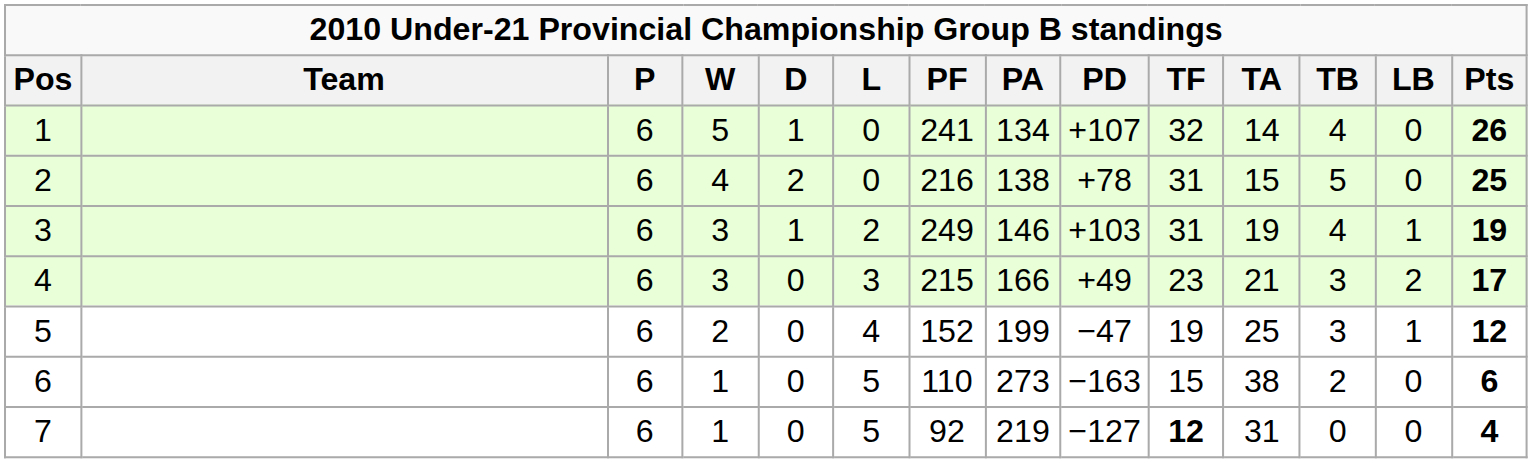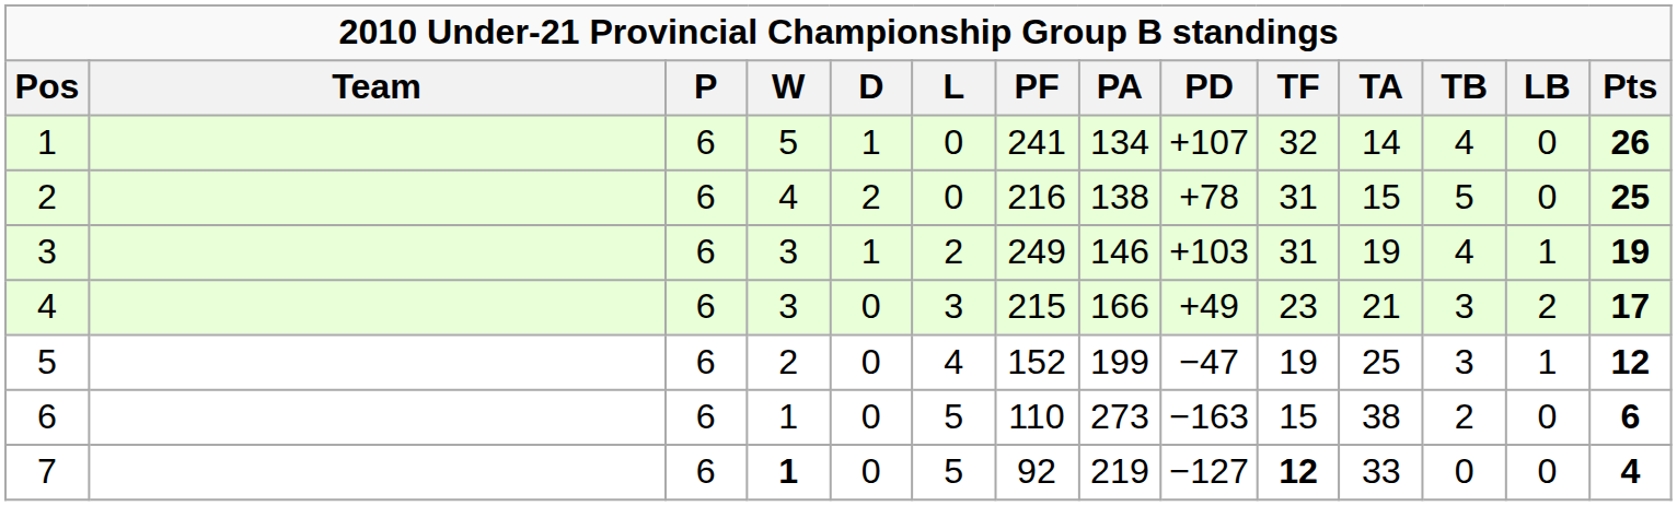 <table class="wikitable" style="text-align:center; line-height:110%; font-size:100%; width:60%;">
 <tr>
 <td colspan="14" cellpadding="0" cellspacing="0"><strong>2010 Under-21 Provincial Championship Group B standings</strong></td>
 </tr>
 <tr>
 <th style="width:5%;">Pos</th>
 <th style="width:35%;">Team</th>
 <th style="width:5%;">P</th>
 <th style="width:5%;">W</th>
 <th style="width:5%;">D</th>
 <th style="width:5%;">L</th>
 <th style="width:5%;">PF</th>
 <th style="width:5%;">PA</th>
 <th style="width:5%;">PD</th>
 <th style="width:5%;">TF</th>
 <th style="width:5%;">TA</th>
 <th style="width:5%;">TB</th>
 <th style="width:5%;">LB</th>
 <th style="width:5%;">Pts<br></th>
 </tr>
 <tr style="background:#E8FFD8;">
 <td>1</td>
 <td align=left></td>
 <td>6</td>
 <td>5</td>
 <td>1</td>
 <td>0</td>
 <td>241</td>
 <td>134</td>
 <td>+107</td>
 <td>32</td>
 <td>14</td>
 <td>4</td>
 <td>0</td>
 <td><strong>26</strong></td>
 </tr>
 <tr style="background:#E8FFD8;">
 <td>2</td>
 <td align=left></td>
 <td>6</td>
 <td>4</td>
 <td>2</td>
 <td>0</td>
 <td>216</td>
 <td>138</td>
 <td>+78</td>
 <td>31</td>
 <td>15</td>
 <td>5</td>
 <td>0</td>
 <td><strong>25</strong></td>
 </tr>
 <tr style="background:#E8FFD8;">
 <td>3</td>
 <td align=left></td>
 <td>6</td>
 <td>3</td>
 <td>1</td>
 <td>2</td>
 <td>249</td>
 <td>146</td>
 <td>+103</td>
 <td>31</td>
 <td>19</td>
 <td>4</td>
 <td>1</td>
 <td><strong>19</strong></td>
 </tr>
 <tr style="background:#E8FFD8;">
 <td>4</td>
 <td align=left></td>
 <td>6</td>
 <td>3</td>
 <td>0</td>
 <td>3</td>
 <td>215</td>
 <td>166</td>
 <td>+49</td>
 <td>23</td>
 <td>21</td>
 <td>3</td>
 <td>2</td>
 <td><strong>17</strong></td>
 </tr>
 <tr style="background:#FFFFFF;">
 <td>5</td>
 <td align=left></td>
 <td>6</td>
 <td>2</td>
 <td>0</td>
 <td>4</td>
 <td>152</td>
 <td>199</td>
 <td>−47</td>
 <td>19</td>
 <td>25</td>
 <td>3</td>
 <td>1</td>
 <td><strong>12</strong></td>
 </tr>
 <tr style="background:#FFFFFF;">
 <td>6</td>
 <td align=left></td>
 <td>6</td>
 <td>1</td>
 <td>0</td>
 <td>5</td>
 <td>110</td>
 <td>273</td>
 <td>−163</td>
 <td>15</td>
 <td>38</td>
 <td>2</td>
 <td>0</td>
 <td><strong>6</strong></td>
 </tr>
 <tr style="background:#FFFFFF;">
 <td>7</td>
 <td align=left></td>
 <td>6</td>
-<td>1</td>
+<td><strong>1</strong></td>
 <td>0</td>
 <td>5</td>
 <td>92</td>
 <td>219</td>
 <td>−127</td>
 <td><strong>12</strong></td>
-<td>31</td>
+<td>33</td>
 <td>0</td>
 <td>0</td>
 <td><strong>4</strong></td>
 </tr>
 </table>
